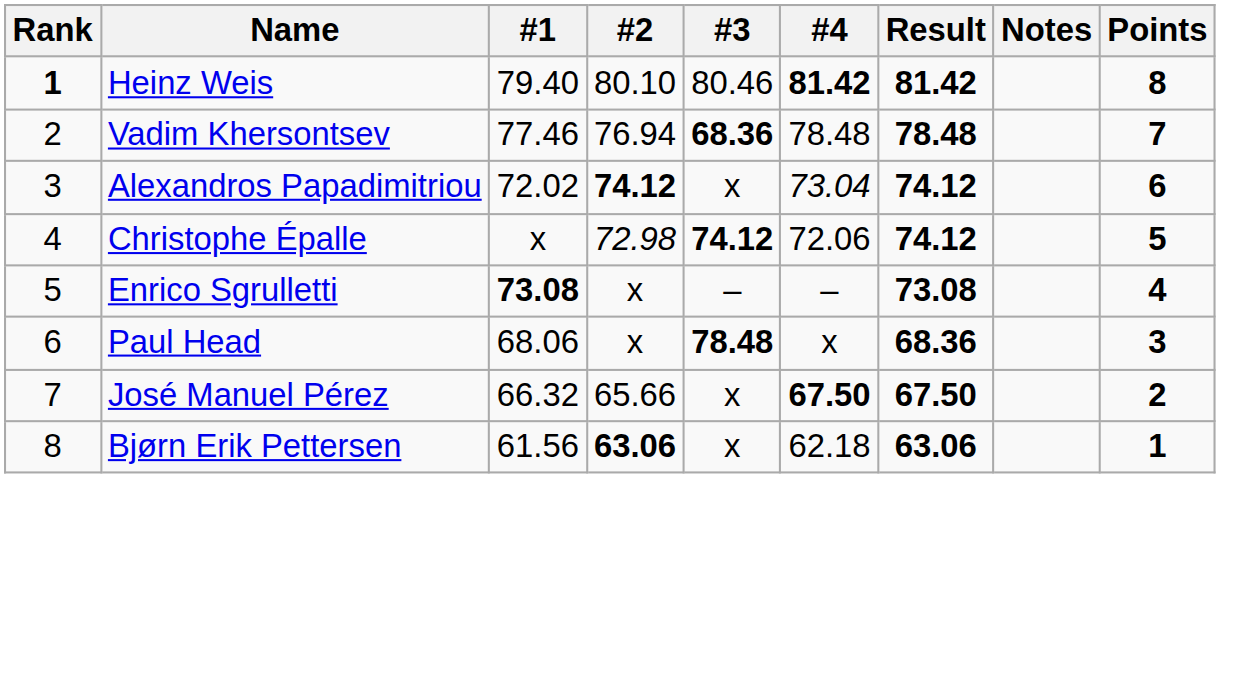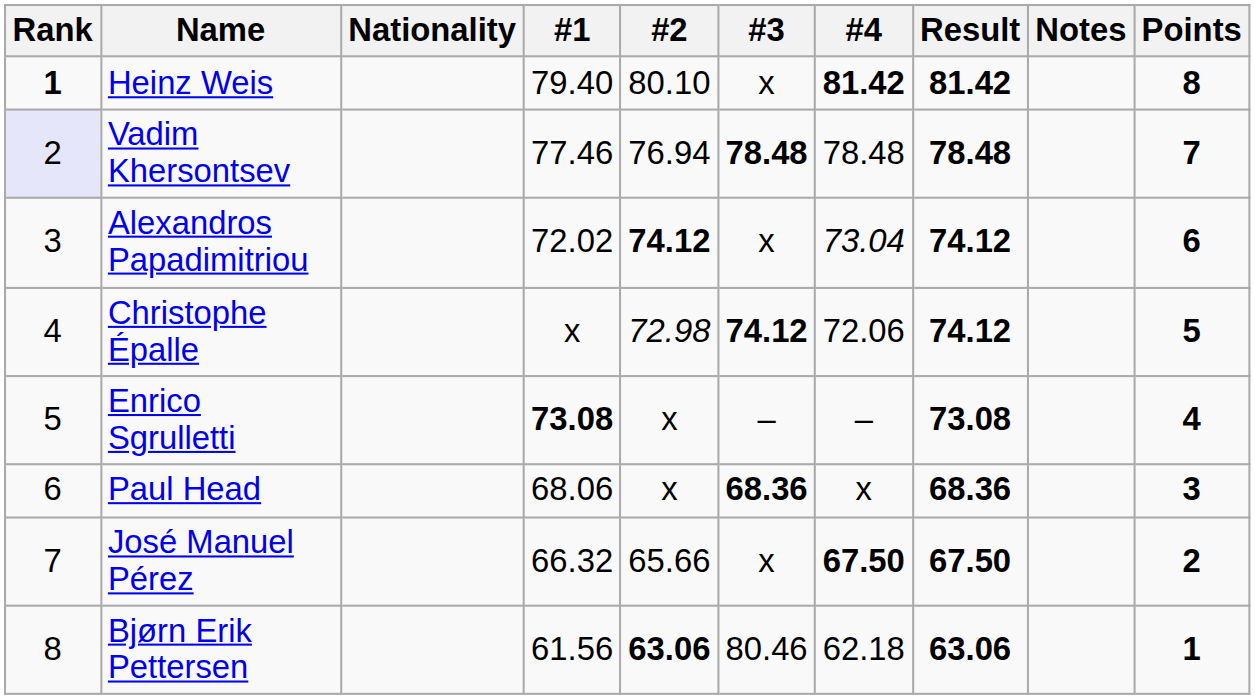 <table class="wikitable sortable" style="text-align:center">
 <tr>
 <th>Rank</th>
 <th>Name</th>
+<th>Nationality</th>
 <th>#1</th>
 <th>#2</th>
 <th>#3</th>
 <th>#4</th>
 <th>Result</th>
 <th>Notes</th>
 <th>Points</th>
 </tr>
 <tr>
 <td><strong>1</strong></td>
 <td align=left><a href='#'>Heinz Weis</a></td>
+<td align=left></td>
 <td>79.40</td>
 <td>80.10</td>
-<td>80.46</td>
+<td>x</td>
 <td><strong>81.42</strong></td>
 <td><strong>81.42</strong></td>
 <td></td>
 <td><strong>8</strong></td>
 </tr>
 <tr>
-<td>2</td>
+<td style="background: lavender;">2</td>
 <td align=left><a href='#'>Vadim Khersontsev</a></td>
+<td align=left></td>
 <td>77.46</td>
 <td>76.94</td>
-<td><strong>68.36</strong></td>
+<td><strong>78.48</strong></td>
 <td>78.48</td>
 <td><strong>78.48</strong></td>
 <td></td>
 <td><strong>7</strong></td>
 </tr>
 <tr>
 <td>3</td>
 <td align=left><a href='#'>Alexandros Papadimitriou</a></td>
+<td align=left></td>
 <td>72.02</td>
 <td><strong>74.12</strong></td>
 <td>x</td>
 <td><em>73.04</em></td>
 <td><strong>74.12</strong></td>
 <td></td>
 <td><strong>6</strong></td>
 </tr>
 <tr>
 <td>4</td>
 <td align=left><a href='#'>Christophe Épalle</a></td>
+<td align=left></td>
 <td>x</td>
 <td><em>72.98</em></td>
 <td><strong>74.12</strong></td>
 <td>72.06</td>
 <td><strong>74.12</strong></td>
 <td></td>
 <td><strong>5</strong></td>
 </tr>
 <tr>
 <td>5</td>
 <td align=left><a href='#'>Enrico Sgrulletti</a></td>
+<td align=left></td>
 <td><strong>73.08</strong></td>
 <td>x</td>
 <td>–</td>
 <td>–</td>
 <td><strong>73.08</strong></td>
 <td></td>
 <td><strong>4</strong></td>
 </tr>
 <tr>
 <td>6</td>
 <td align=left><a href='#'>Paul Head</a></td>
+<td align=left></td>
 <td>68.06</td>
 <td>x</td>
-<td><strong>78.48</strong></td>
+<td><strong>68.36</strong></td>
 <td>x</td>
 <td><strong>68.36</strong></td>
 <td></td>
 <td><strong>3</strong></td>
 </tr>
 <tr>
 <td>7</td>
 <td align=left><a href='#'>José Manuel Pérez</a></td>
+<td align=left></td>
 <td>66.32</td>
 <td>65.66</td>
 <td>x</td>
 <td><strong>67.50</strong></td>
 <td><strong>67.50</strong></td>
 <td></td>
 <td><strong>2</strong></td>
 </tr>
 <tr>
 <td>8</td>
 <td align=left><a href='#'>Bjørn Erik Pettersen</a></td>
+<td align=left></td>
 <td>61.56</td>
 <td><strong>63.06</strong></td>
-<td>x</td>
+<td>80.46</td>
 <td>62.18</td>
 <td><strong>63.06</strong></td>
 <td></td>
 <td><strong>1</strong></td>
 </tr>
 </table>
